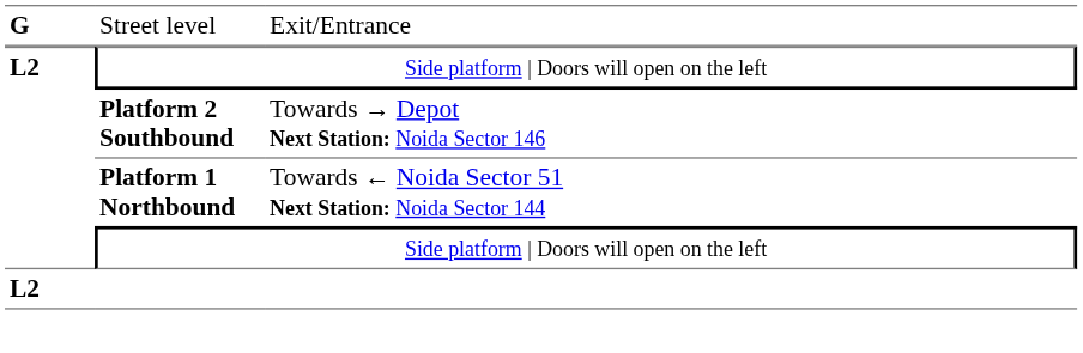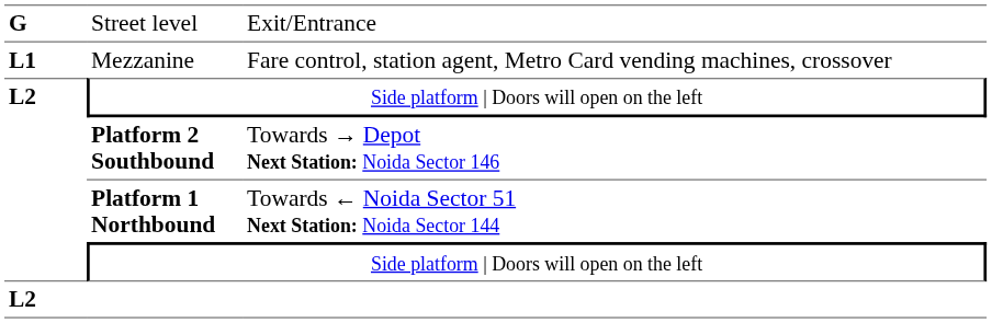 <table table border=0 cellspacing=0 cellpadding=3>
 <tr>
 <td style="border-bottom:solid 1px gray;border-top:solid 1px gray;" width=50 valign=top><strong>G</strong></td>
 <td style="border-top:solid 1px gray;border-bottom:solid 1px gray;" width=100 valign=top>Street level</td>
 <td style="border-top:solid 1px gray;border-bottom:solid 1px gray;" width=500 valign=top>Exit/Entrance</td>
+</tr>
+<tr>
+<td valign=top><strong>L1</strong></td>
+<td valign=top>Mezzanine</td>
+<td valign=top>Fare control, station agent, Metro Card vending machines, crossover<br></td>
 </tr>
 <tr>
 <td style="border-top:solid 1px gray;border-bottom:solid 1px gray;" width=50 rowspan=4 valign=top><strong>L2</strong></td>
 <td style="border-top:solid 1px gray;border-right:solid 2px black;border-left:solid 2px black;border-bottom:solid 2px black;text-align:center;" colspan=2><small><a href='#'>Side platform</a> | Doors will open on the left </small></td>
 </tr>
 <tr>
 <td style="border-bottom:solid 1px gray;" width=100><span><strong>Platform 2</strong><br><strong>Southbound</strong></span></td>
 <td style="border-bottom:solid 1px gray;" width=500>Towards → <a href='#'>Depot</a><br><small><strong>Next Station:</strong> <a href='#'>Noida Sector 146</a></small></td>
 </tr>
 <tr>
 <td><span><strong>Platform 1</strong><br><strong>Northbound</strong></span></td>
 <td>Towards ← <a href='#'>Noida Sector 51</a><br><small><strong>Next Station:</strong> <a href='#'>Noida Sector 144</a></small></td>
 </tr>
 <tr>
 <td style="border-top:solid 2px black;border-right:solid 2px black;border-left:solid 2px black;border-bottom:solid 1px gray;" colspan=2  align=center><small><a href='#'>Side platform</a> | Doors will open on the left </small></td>
 </tr>
 <tr>
 <td style="border-bottom:solid 1px gray;" width=50 rowspan=2 valign=top><strong>L2</strong></td>
 <td style="border-bottom:solid 1px gray;" width=100></td>
 <td style="border-bottom:solid 1px gray;" width=500></td>
 </tr>
 <tr>
 </tr>
 </table>
